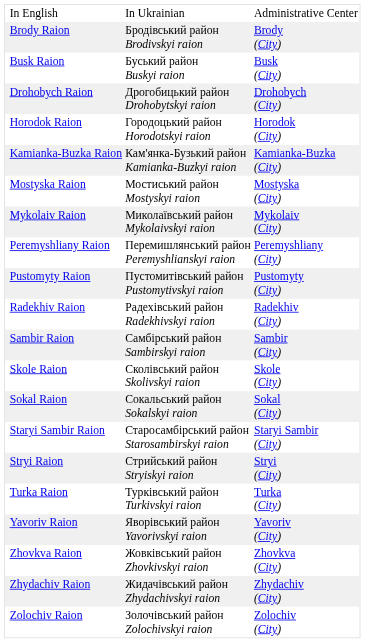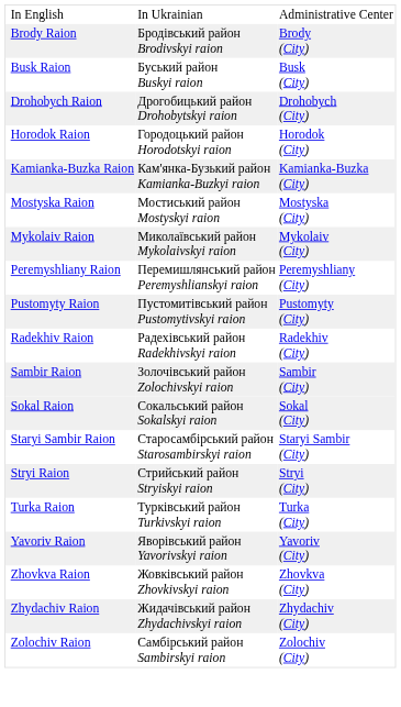 <table border=0 cellspacing=0 cellpadding=2 style="text-align:left; border:1px solid #ddd; font-size:90%; " summary="Raions of the Lviv Oblast and their capital cities in 1940—2020">
 <tr style="vertical-align:top;">
 <th></th>
 <th style="text-align:left; font-weight:normal;">In English</th>
 <th style="text-align:left; font-weight:normal;">In Ukrainian</th>
 <th style="text-align:left; font-weight:normal;">Administrative Center</th>
 </tr>
 <tr style="vertical-align:top; background:#f0f0f0; ">
 <td></td>
 <td><a href='#'>Brody Raion</a></td>
 <td>Бродівський район <br><em>Brodivskyi raion</em></td>
 <td><a href='#'>Brody</a> <br><em>(<a href='#'>City</a>)</em></td>
 </tr>
 <tr style="vertical-align:top;">
 <td></td>
 <td><a href='#'>Busk Raion</a></td>
 <td>Буський район <br><em>Buskyi raion</em></td>
 <td><a href='#'>Busk</a> <br><em>(<a href='#'>City</a>)</em></td>
 </tr>
 <tr style="vertical-align:top; background:#f0f0f0; ">
 <td></td>
 <td><a href='#'>Drohobych Raion</a></td>
 <td>Дрогобицький район <br><em>Drohobytskyi raion</em></td>
 <td><a href='#'>Drohobych</a> <br><em>(<a href='#'>City</a>)</em></td>
 </tr>
 <tr style="vertical-align:top;">
 <td></td>
 <td><a href='#'>Horodok Raion</a></td>
 <td>Городоцький район <br><em>Horodotskyi raion</em></td>
 <td><a href='#'>Horodok</a> <br><em>(<a href='#'>City</a>)</em></td>
 </tr>
 <tr style="vertical-align:top; background:#f0f0f0; ">
 <td></td>
 <td><a href='#'>Kamianka-Buzka Raion</a></td>
 <td>Кам'янка-Бузький район <br><em>Kamianka-Buzkyi raion</em></td>
 <td><a href='#'>Kamianka-Buzka</a> <br><em>(<a href='#'>City</a>)</em></td>
 </tr>
 <tr style="vertical-align:top;">
 <td></td>
 <td><a href='#'>Mostyska Raion</a></td>
 <td>Мостиський район <br><em>Mostyskyi raion</em></td>
 <td><a href='#'>Mostyska</a> <br><em>(<a href='#'>City</a>)</em></td>
 </tr>
 <tr style="vertical-align:top; background:#f0f0f0;">
 <td></td>
 <td><a href='#'>Mykolaiv Raion</a></td>
 <td>Миколаївський район <br><em>Mykolaivskyi raion</em></td>
 <td><a href='#'>Mykolaiv</a> <br><em>(<a href='#'>City</a>)</em></td>
 </tr>
 <tr style="vertical-align:top;">
 <td></td>
 <td><a href='#'>Peremyshliany Raion</a></td>
 <td>Перемишлянський район <br><em>Peremyshlianskyi raion</em></td>
 <td><a href='#'>Peremyshliany</a> <br><em>(<a href='#'>City</a>)</em></td>
 </tr>
 <tr style="vertical-align:top; background:#f0f0f0;">
 <td></td>
 <td><a href='#'>Pustomyty Raion</a></td>
 <td>Пустомитівський район <br><em>Pustomytivskyi raion</em></td>
 <td><a href='#'>Pustomyty</a> <br><em>(<a href='#'>City</a>)</em></td>
 </tr>
 <tr style="vertical-align:top;">
 <td></td>
 <td><a href='#'>Radekhiv Raion</a></td>
 <td>Радехівський район <br><em>Radekhivskyi raion</em></td>
 <td><a href='#'>Radekhiv</a> <br><em>(<a href='#'>City</a>)</em></td>
 </tr>
 <tr style="vertical-align:top; background:#f0f0f0;">
 <td></td>
 <td><a href='#'>Sambir Raion</a></td>
-<td>Самбірський район <br><em>Sambirskyi raion</em></td>
+<td>Золочівський район <br><em>Zolochivskyi raion</em></td>
 <td><a href='#'>Sambir</a> <br><em>(<a href='#'>City</a>)</em></td>
-</tr>
-<tr style="vertical-align:top;">
-<td></td>
-<td><a href='#'>Skole Raion</a></td>
-<td>Сколівський район <br><em>Skolivskyi raion</em></td>
-<td><a href='#'>Skole</a> <br><em>(<a href='#'>City</a>)</em></td>
 </tr>
 <tr style="vertical-align:top; background:#f0f0f0;">
 <td></td>
 <td><a href='#'>Sokal Raion</a></td>
 <td>Сокальський район <br><em>Sokalskyi raion</em></td>
 <td><a href='#'>Sokal</a> <br><em>(<a href='#'>City</a>)</em></td>
 </tr>
 <tr style="vertical-align:top;">
 <td></td>
 <td><a href='#'>Staryi Sambir Raion</a></td>
 <td>Старосамбірський район <br><em>Starosambirskyi raion</em></td>
 <td><a href='#'>Staryi Sambir</a> <br><em>(<a href='#'>City</a>)</em></td>
 </tr>
 <tr style="vertical-align:top; background:#f0f0f0;">
 <td></td>
 <td><a href='#'>Stryi Raion</a></td>
 <td>Стрийський район <br><em>Stryiskyi raion</em></td>
 <td><a href='#'>Stryi</a> <br><em>(<a href='#'>City</a>)</em></td>
 </tr>
 <tr style="vertical-align:top;">
 <td></td>
 <td><a href='#'>Turka Raion</a></td>
 <td>Турківський район <br><em>Turkivskyi raion</em></td>
 <td><a href='#'>Turka</a> <br><em>(<a href='#'>City</a>)</em></td>
 </tr>
 <tr style="vertical-align:top; background:#f0f0f0;">
 <td></td>
 <td><a href='#'>Yavoriv Raion</a></td>
 <td>Яворівський район <br><em>Yavorivskyi raion</em></td>
 <td><a href='#'>Yavoriv</a> <br><em>(<a href='#'>City</a>)</em></td>
 </tr>
 <tr style="vertical-align:top;">
 <td></td>
 <td><a href='#'>Zhovkva Raion</a></td>
 <td>Жовківський район <br><em>Zhovkivskyi raion</em></td>
 <td><a href='#'>Zhovkva</a> <br><em>(<a href='#'>City</a>)</em></td>
 </tr>
 <tr style="vertical-align:top; background:#f0f0f0;">
 <td></td>
 <td><a href='#'>Zhydachiv Raion</a></td>
 <td>Жидачівський район <br><em>Zhydachivskyi raion</em></td>
 <td><a href='#'>Zhydachiv</a> <br><em>(<a href='#'>City</a>)</em></td>
 </tr>
 <tr style="vertical-align:top;">
 <td></td>
 <td><a href='#'>Zolochiv Raion</a></td>
-<td>Золочівський район <br><em>Zolochivskyi raion</em></td>
+<td>Самбірський район <br><em>Sambirskyi raion</em></td>
 <td><a href='#'>Zolochiv</a> <br><em>(<a href='#'>City</a>)</em></td>
 </tr>
 </table>
